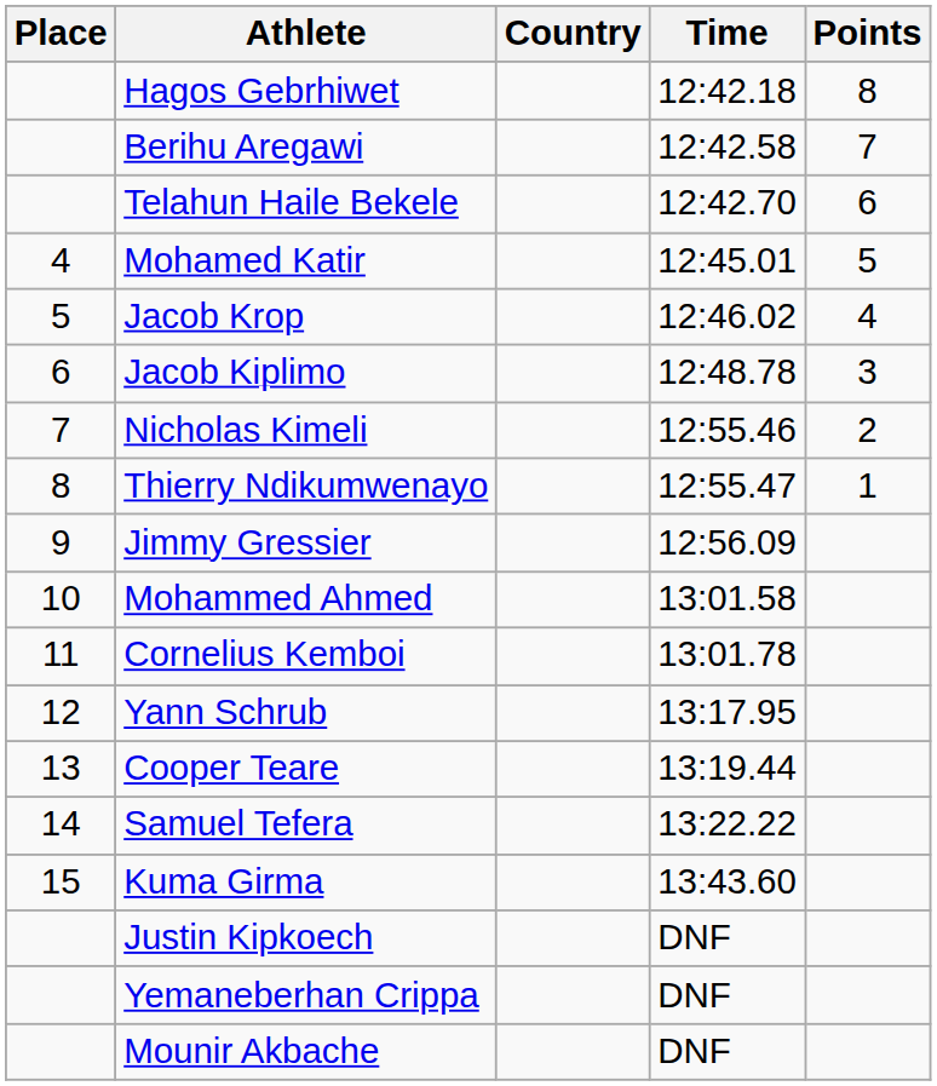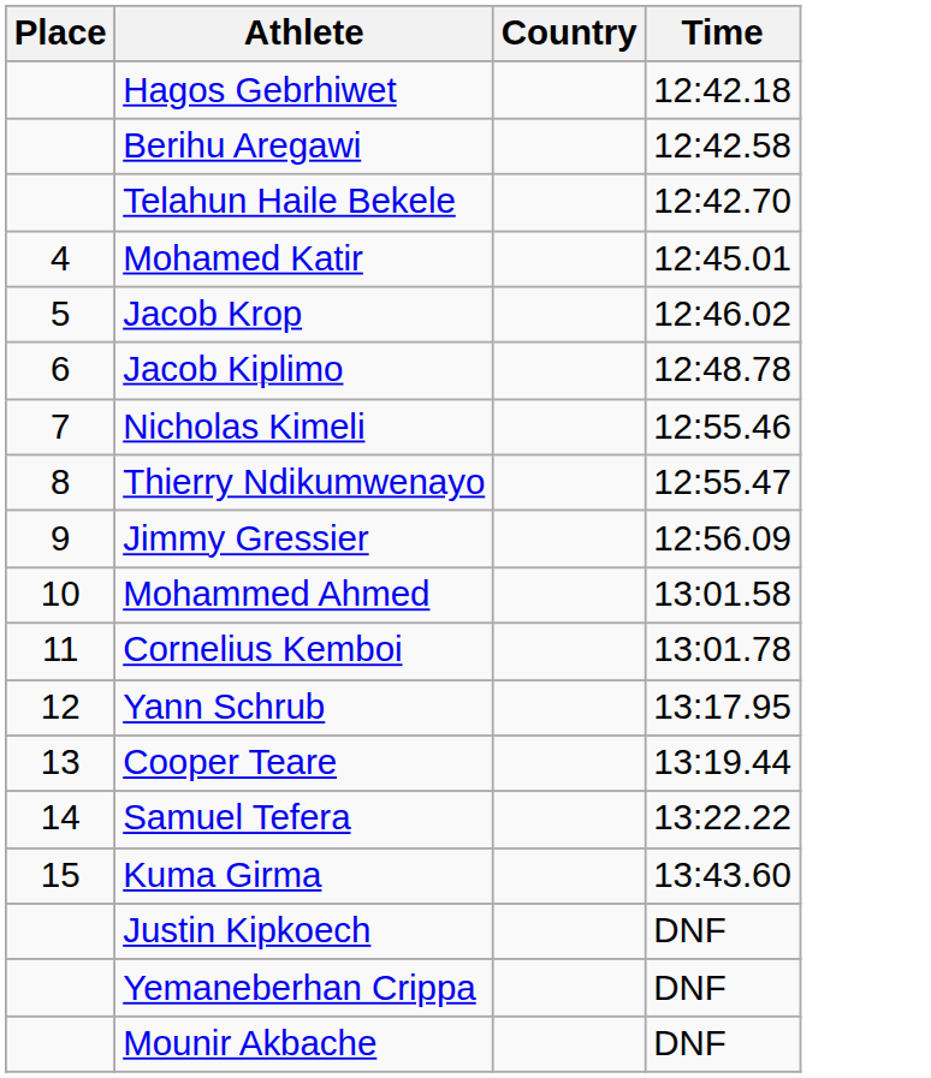 <table class="wikitable">
 <tr>
 <th>Place</th>
 <th>Athlete</th>
 <th>Country</th>
 <th>Time</th>
-<th>Points</th>
 </tr>
 <tr>
 <td align=center></td>
 <td><a href='#'>Hagos Gebrhiwet</a></td>
 <td></td>
 <td>12:42.18</td>
-<td align=center>8</td>
 </tr>
 <tr>
 <td align=center></td>
 <td><a href='#'>Berihu Aregawi</a></td>
 <td></td>
 <td>12:42.58</td>
-<td align=center>7</td>
 </tr>
 <tr>
 <td align=center></td>
 <td><a href='#'>Telahun Haile Bekele</a></td>
 <td></td>
 <td>12:42.70</td>
-<td align=center>6</td>
 </tr>
 <tr>
 <td align=center>4</td>
 <td><a href='#'>Mohamed Katir</a></td>
 <td></td>
 <td>12:45.01</td>
-<td align=center>5</td>
 </tr>
 <tr>
 <td align=center>5</td>
 <td><a href='#'>Jacob Krop</a></td>
 <td></td>
 <td>12:46.02</td>
-<td align=center>4</td>
 </tr>
 <tr>
 <td align=center>6</td>
 <td><a href='#'>Jacob Kiplimo</a></td>
 <td></td>
 <td>12:48.78</td>
-<td align=center>3</td>
 </tr>
 <tr>
 <td align=center>7</td>
 <td><a href='#'>Nicholas Kimeli</a></td>
 <td></td>
 <td>12:55.46</td>
-<td align=center>2</td>
 </tr>
 <tr>
 <td align=center>8</td>
 <td><a href='#'>Thierry Ndikumwenayo</a></td>
 <td></td>
 <td>12:55.47</td>
-<td align=center>1</td>
 </tr>
 <tr>
 <td align=center>9</td>
 <td><a href='#'>Jimmy Gressier</a></td>
 <td></td>
 <td>12:56.09</td>
-<td align=center></td>
 </tr>
 <tr>
 <td align=center>10</td>
 <td><a href='#'>Mohammed Ahmed</a></td>
 <td></td>
 <td>13:01.58</td>
-<td align=center></td>
 </tr>
 <tr>
 <td align=center>11</td>
 <td><a href='#'>Cornelius Kemboi</a></td>
 <td></td>
 <td>13:01.78</td>
-<td align=center></td>
 </tr>
 <tr>
 <td align=center>12</td>
 <td><a href='#'>Yann Schrub</a></td>
 <td></td>
 <td>13:17.95</td>
-<td align=center></td>
 </tr>
 <tr>
 <td align=center>13</td>
 <td><a href='#'>Cooper Teare</a></td>
 <td></td>
 <td>13:19.44</td>
-<td align=center></td>
 </tr>
 <tr>
 <td align=center>14</td>
 <td><a href='#'>Samuel Tefera</a></td>
 <td></td>
 <td>13:22.22</td>
-<td align=center></td>
 </tr>
 <tr>
 <td align=center>15</td>
 <td><a href='#'>Kuma Girma</a></td>
 <td></td>
 <td>13:43.60</td>
-<td align=center></td>
 </tr>
 <tr>
 <td align=center></td>
 <td><a href='#'>Justin Kipkoech</a></td>
 <td></td>
 <td>DNF</td>
-<td align=center></td>
 </tr>
 <tr>
 <td align=center></td>
 <td><a href='#'>Yemaneberhan Crippa</a></td>
 <td></td>
 <td>DNF</td>
-<td align=center></td>
 </tr>
 <tr>
 <td align=center></td>
 <td><a href='#'>Mounir Akbache</a></td>
 <td></td>
 <td>DNF</td>
-<td align=center></td>
 </tr>
 </table>
